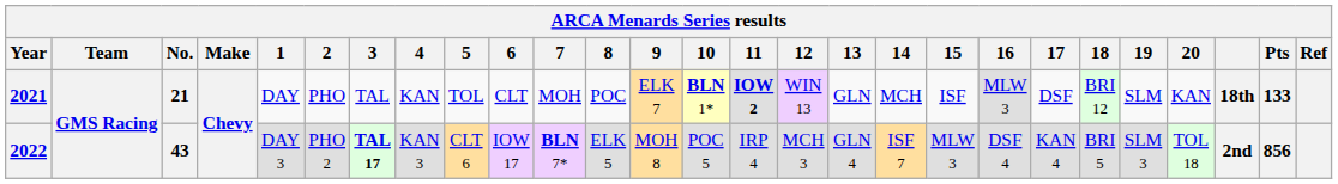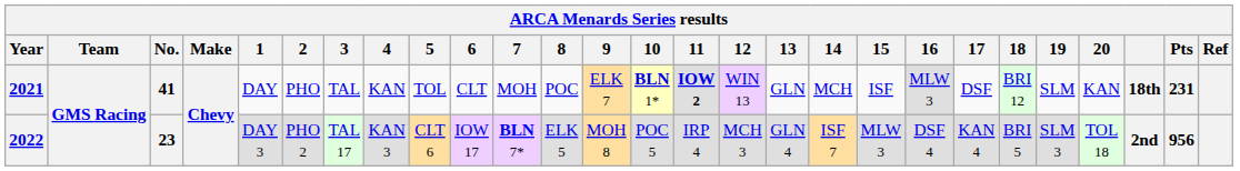 <table class="wikitable" style="text-align:center; font-size:75%">
 <tr>
 <th colspan=27><a href='#'>ARCA Menards Series</a> results</th>
 </tr>
 <tr>
 <th>Year</th>
 <th>Team</th>
 <th>No.</th>
 <th>Make</th>
 <th>1</th>
 <th>2</th>
 <th>3</th>
 <th>4</th>
 <th>5</th>
 <th>6</th>
 <th>7</th>
 <th>8</th>
 <th>9</th>
 <th>10</th>
 <th>11</th>
 <th>12</th>
 <th>13</th>
 <th>14</th>
 <th>15</th>
 <th>16</th>
 <th>17</th>
 <th>18</th>
 <th>19</th>
 <th>20</th>
 <th></th>
 <th>Pts</th>
 <th>Ref</th>
 </tr>
 <tr>
 <th><a href='#'>2021</a></th>
 <th rowspan=2><a href='#'>GMS Racing</a></th>
-<th>21</th>
+<th>41</th>
 <th rowspan=2><a href='#'>Chevy</a></th>
 <td><a href='#'>DAY</a></td>
 <td><a href='#'>PHO</a></td>
 <td><a href='#'>TAL</a></td>
 <td><a href='#'>KAN</a></td>
 <td><a href='#'>TOL</a></td>
 <td><a href='#'>CLT</a></td>
 <td><a href='#'>MOH</a></td>
 <td><a href='#'>POC</a></td>
 <td style="background:#FFDF9F;"><a href='#'>ELK</a><br><small>7</small></td>
 <td style="background:#FFFFBF;"><strong><a href='#'>BLN</a></strong><br><small>1*</small></td>
 <td style="background:#DFDFDF;"><strong><a href='#'>IOW</a><br><small>2</small></strong></td>
 <td style="background:#EFCFFF;"><a href='#'>WIN</a><br><small>13</small></td>
 <td><a href='#'>GLN</a></td>
 <td><a href='#'>MCH</a></td>
 <td><a href='#'>ISF</a></td>
 <td style="background:#DFDFDF;"><a href='#'>MLW</a><br><small>3</small></td>
 <td><a href='#'>DSF</a></td>
 <td style="background:#DFFFDF;"><a href='#'>BRI</a><br><small>12</small></td>
 <td><a href='#'>SLM</a></td>
 <td><a href='#'>KAN</a></td>
 <th>18th</th>
-<th>133</th>
+<th>231</th>
 <th></th>
 </tr>
 <tr>
 <th><a href='#'>2022</a></th>
-<th>43</th>
+<th>23</th>
 <td style="background:#DFDFDF;"><a href='#'>DAY</a><br><small>3</small></td>
 <td style="background:#DFDFDF;"><a href='#'>PHO</a><br><small>2</small></td>
-<td style="background:#DFFFDF;"><strong><a href='#'>TAL</a><br><small>17</small></strong></td>
+<td style="background:#DFFFDF;"><a href='#'>TAL</a><br><small>17</small></td>
 <td style="background:#DFDFDF;"><a href='#'>KAN</a><br><small>3</small></td>
 <td style="background:#FFDF9F;"><a href='#'>CLT</a><br><small>6</small></td>
 <td style="background:#EFCFFF;"><a href='#'>IOW</a><br><small>17</small></td>
 <td style="background:#EFCFFF;"><strong><a href='#'>BLN</a></strong><br><small>7*</small></td>
 <td style="background:#DFDFDF;"><a href='#'>ELK</a><br><small>5</small></td>
 <td style="background:#FFDF9F;"><a href='#'>MOH</a><br><small>8</small></td>
 <td style="background:#DFDFDF;"><a href='#'>POC</a><br><small>5</small></td>
 <td style="background:#DFDFDF;"><a href='#'>IRP</a><br><small>4</small></td>
 <td style="background:#DFDFDF;"><a href='#'>MCH</a><br><small>3</small></td>
 <td style="background:#DFDFDF;"><a href='#'>GLN</a><br><small>4</small></td>
 <td style="background:#FFDF9F;"><a href='#'>ISF</a><br><small>7</small></td>
 <td style="background:#DFDFDF;"><a href='#'>MLW</a><br><small>3</small></td>
 <td style="background:#DFDFDF;"><a href='#'>DSF</a><br><small>4</small></td>
 <td style="background:#DFDFDF;"><a href='#'>KAN</a><br><small>4</small></td>
 <td style="background:#DFDFDF;"><a href='#'>BRI</a><br><small>5</small></td>
 <td style="background:#DFDFDF;"><a href='#'>SLM</a><br><small>3</small></td>
 <td style="background:#DFFFDF;"><a href='#'>TOL</a><br><small>18</small></td>
 <th>2nd</th>
-<th>856</th>
+<th>956</th>
 <th></th>
 </tr>
 </table>
